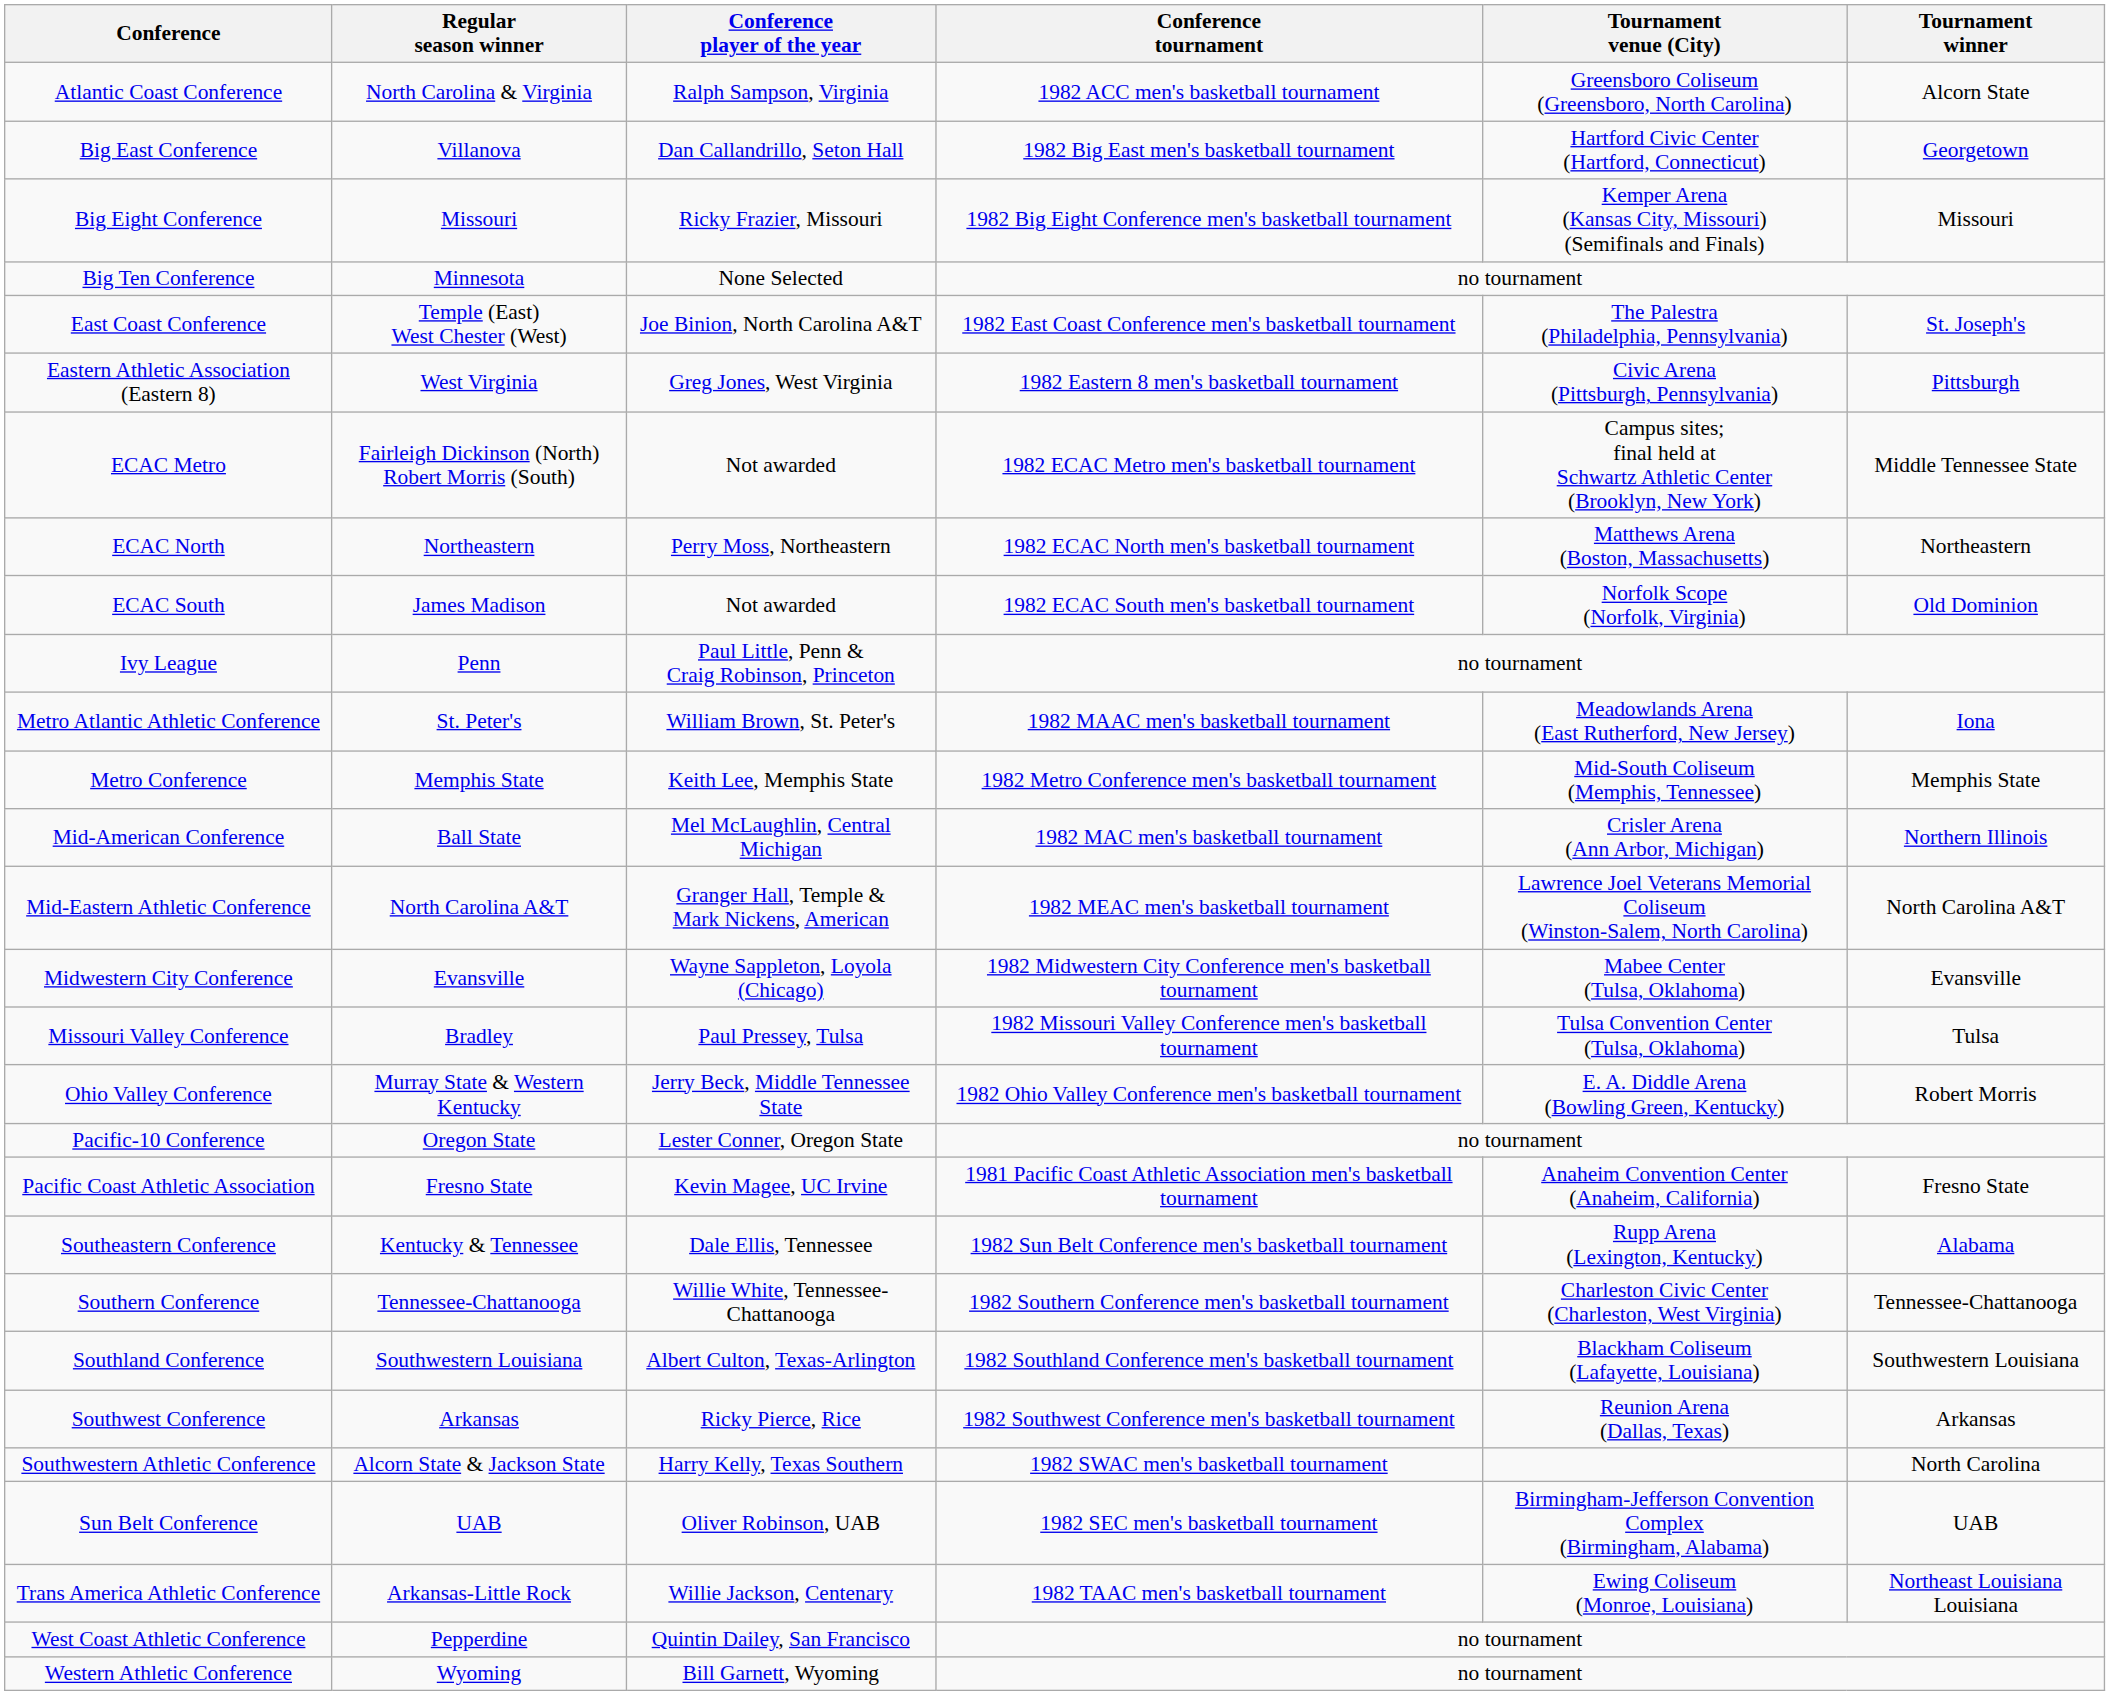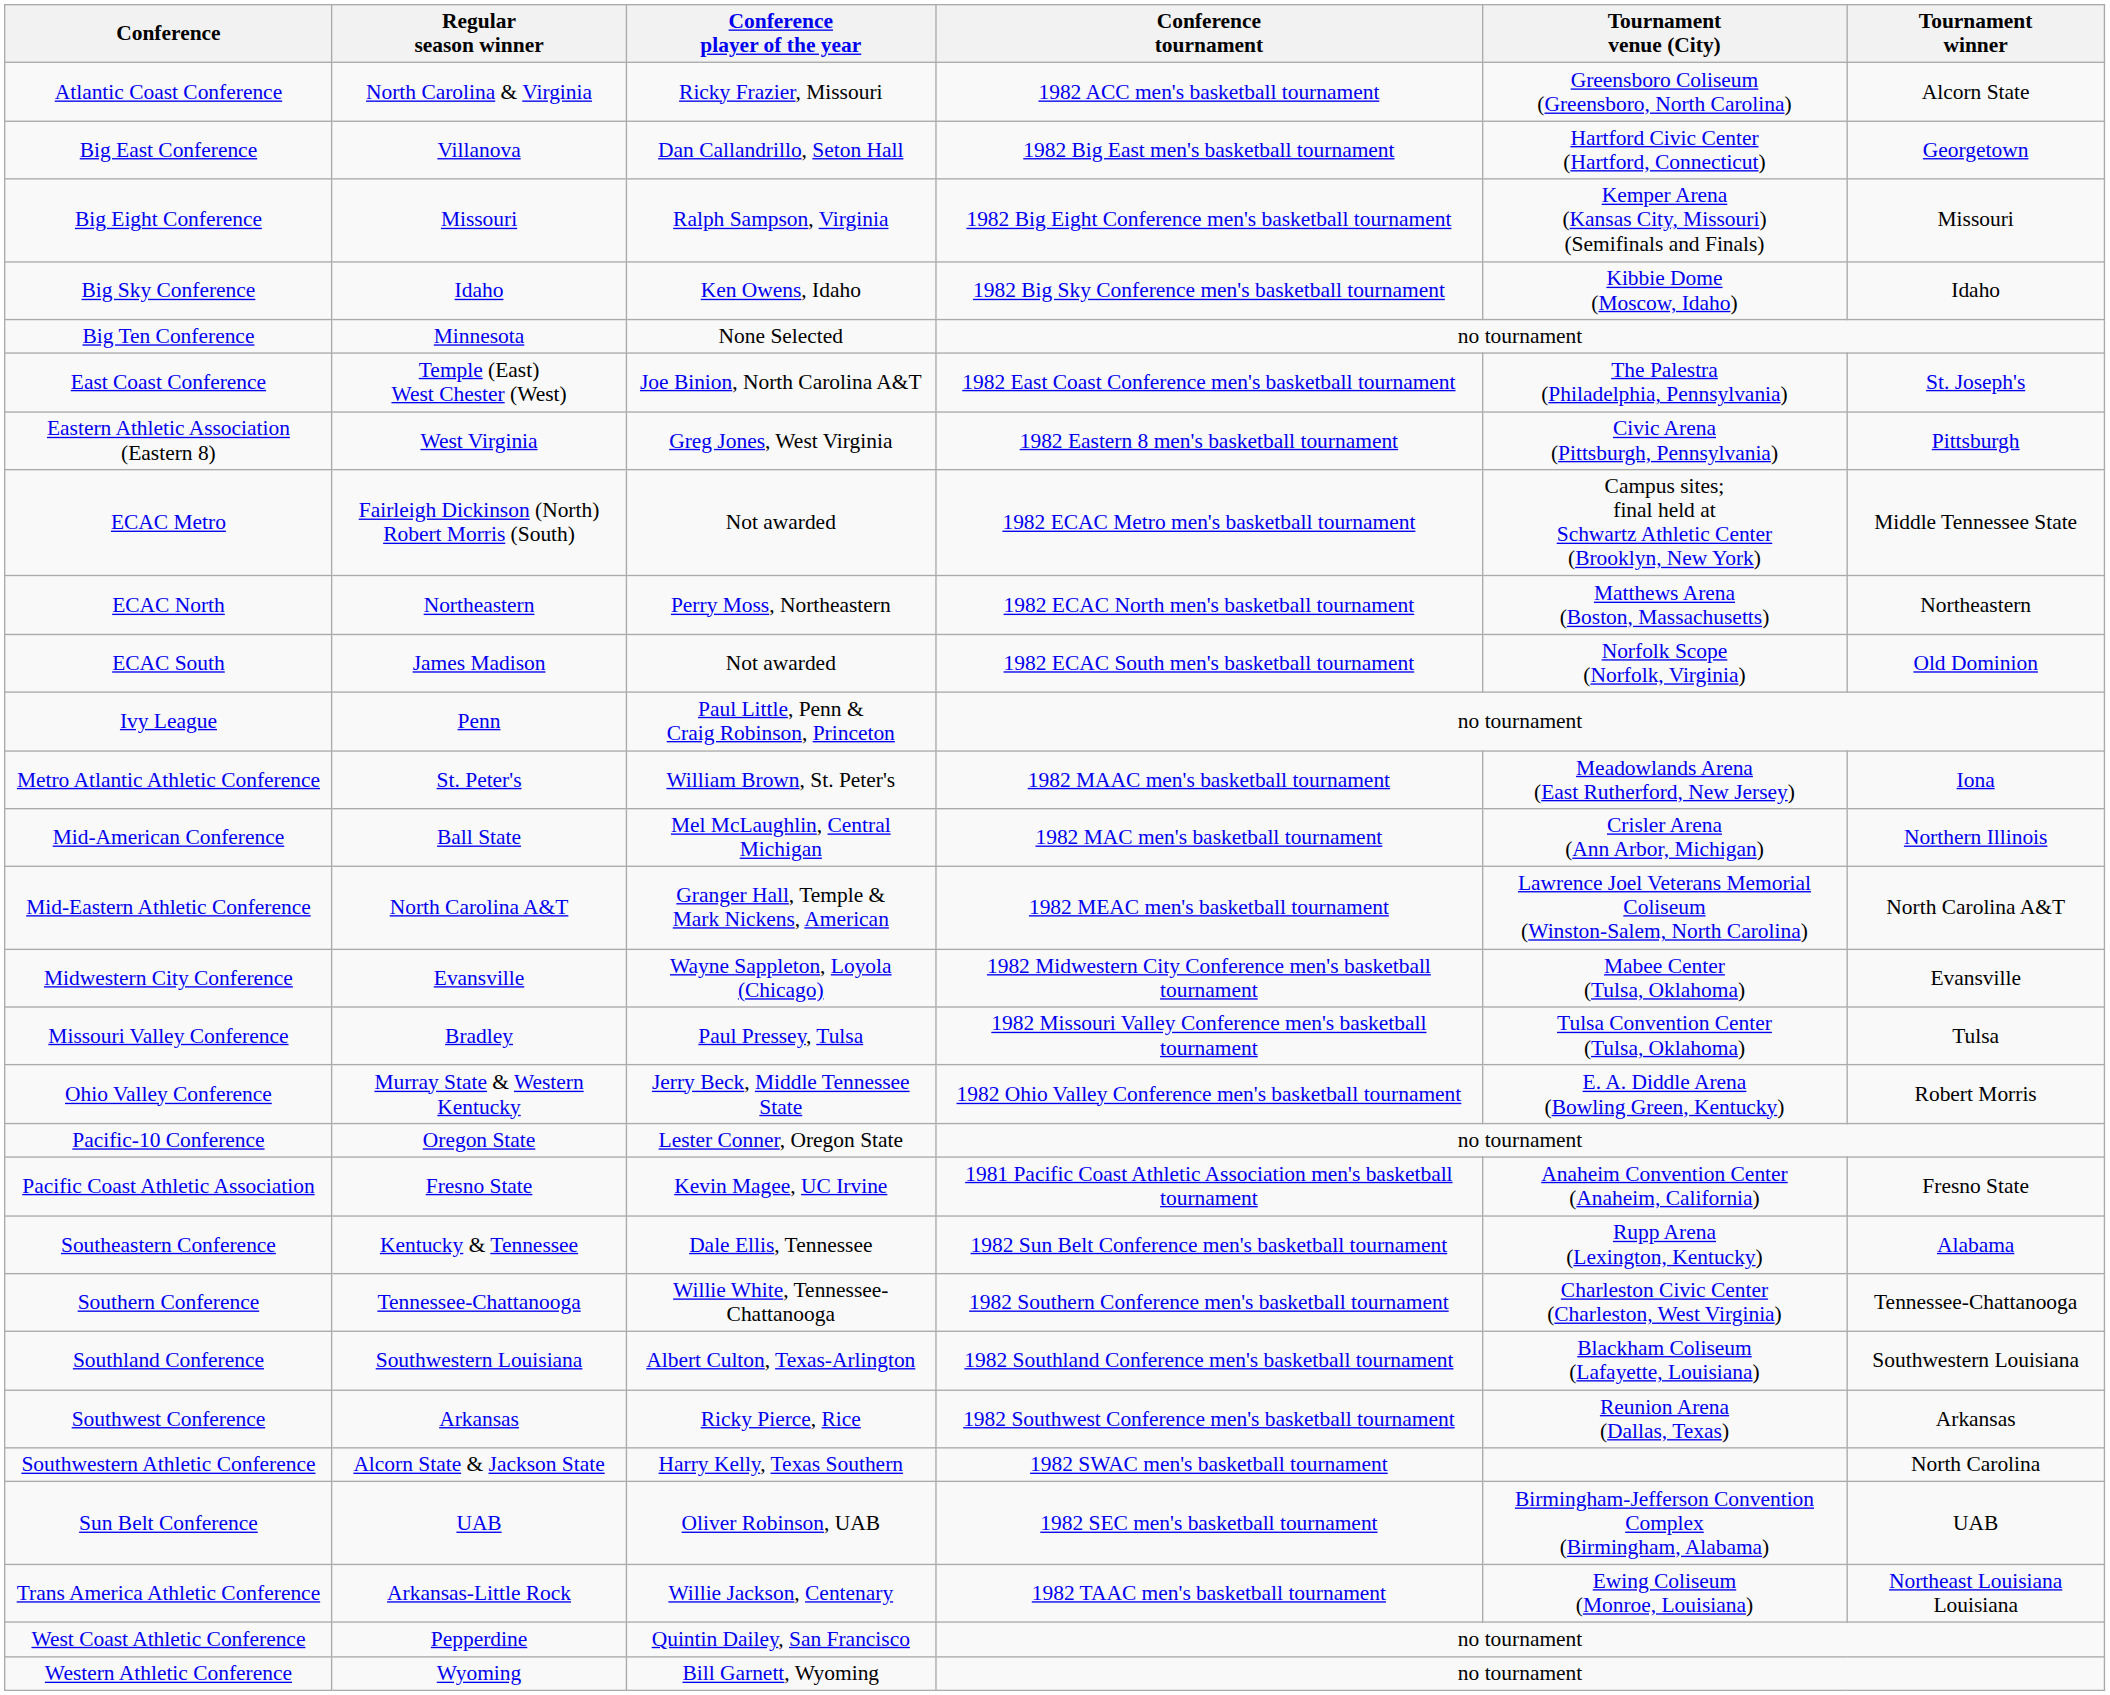 <table class="wikitable" style="text-align:center;">
 <tr>
 <th>Conference</th>
 <th>Regular <br> season winner</th>
 <th><a href='#'>Conference <br> player of the year</a></th>
 <th>Conference <br> tournament</th>
 <th>Tournament <br> venue (City)</th>
 <th>Tournament <br> winner</th>
 </tr>
 <tr>
 <td><a href='#'>Atlantic Coast Conference</a></td>
 <td><a href='#'>North Carolina</a> & <a href='#'>Virginia</a></td>
-<td><a href='#'>Ralph Sampson</a>, <a href='#'>Virginia</a></td>
+<td><a href='#'>Ricky Frazier</a>, Missouri</td>
 <td><a href='#'>1982 ACC men's basketball tournament</a></td>
 <td><a href='#'>Greensboro Coliseum</a><br>(<a href='#'>Greensboro, North Carolina</a>)</td>
 <td>Alcorn State</td>
 </tr>
 <tr>
 <td><a href='#'>Big East Conference</a></td>
 <td><a href='#'>Villanova</a></td>
 <td><a href='#'>Dan Callandrillo</a>, <a href='#'>Seton Hall</a></td>
 <td><a href='#'>1982 Big East men's basketball tournament</a></td>
 <td><a href='#'>Hartford Civic Center</a><br>(<a href='#'>Hartford, Connecticut</a>)</td>
 <td><a href='#'>Georgetown</a></td>
 </tr>
 <tr>
 <td><a href='#'>Big Eight Conference</a></td>
 <td><a href='#'>Missouri</a></td>
-<td><a href='#'>Ricky Frazier</a>, Missouri</td>
+<td><a href='#'>Ralph Sampson</a>, <a href='#'>Virginia</a></td>
 <td><a href='#'>1982 Big Eight Conference men's basketball tournament</a></td>
 <td><a href='#'>Kemper Arena</a><br>(<a href='#'>Kansas City, Missouri</a>)<br>(Semifinals and Finals)</td>
 <td>Missouri</td>
+</tr>
+<tr>
+<td><a href='#'>Big Sky Conference</a></td>
+<td><a href='#'>Idaho</a></td>
+<td><a href='#'>Ken Owens</a>, Idaho </td>
+<td><a href='#'>1982 Big Sky Conference men's basketball tournament</a></td>
+<td><a href='#'>Kibbie Dome</a><br>(<a href='#'>Moscow, Idaho</a>)</td>
+<td>Idaho</td>
 </tr>
 <tr>
 <td><a href='#'>Big Ten Conference</a></td>
 <td><a href='#'>Minnesota</a></td>
 <td>None Selected</td>
 <td colspan=3>no tournament</td>
 </tr>
 <tr>
 <td><a href='#'>East Coast Conference</a></td>
 <td><a href='#'>Temple</a> (East)<br> <a href='#'>West Chester</a> (West)</td>
 <td><a href='#'>Joe Binion</a>, North Carolina A&T</td>
 <td><a href='#'>1982 East Coast Conference men's basketball tournament</a></td>
 <td><a href='#'>The Palestra</a><br>(<a href='#'>Philadelphia, Pennsylvania</a>)</td>
 <td><a href='#'>St. Joseph's</a></td>
 </tr>
 <tr>
 <td><a href='#'>Eastern Athletic Association</a> (Eastern 8)</td>
 <td><a href='#'>West Virginia</a></td>
 <td><a href='#'>Greg Jones</a>, West Virginia</td>
 <td><a href='#'>1982 Eastern 8 men's basketball tournament</a></td>
 <td><a href='#'>Civic Arena</a> <br>(<a href='#'>Pittsburgh, Pennsylvania</a>)</td>
 <td><a href='#'>Pittsburgh</a></td>
 </tr>
 <tr>
 <td><a href='#'>ECAC Metro</a></td>
 <td><a href='#'>Fairleigh Dickinson</a> (North)<br><a href='#'>Robert Morris</a> (South)</td>
 <td>Not awarded</td>
 <td><a href='#'>1982 ECAC Metro men's basketball tournament</a></td>
 <td>Campus sites;<br>final held at<br><a href='#'>Schwartz Athletic Center</a><br>(<a href='#'>Brooklyn, New York</a>)</td>
 <td>Middle Tennessee State</td>
 </tr>
 <tr>
 <td><a href='#'>ECAC North</a></td>
 <td><a href='#'>Northeastern</a></td>
 <td><a href='#'>Perry Moss</a>, Northeastern</td>
 <td><a href='#'>1982 ECAC North men's basketball tournament</a></td>
 <td><a href='#'>Matthews Arena</a> <br>(<a href='#'>Boston, Massachusetts</a>)</td>
 <td>Northeastern</td>
 </tr>
 <tr>
 <td><a href='#'>ECAC South</a></td>
 <td><a href='#'>James Madison</a></td>
 <td>Not awarded</td>
 <td><a href='#'>1982 ECAC South men's basketball tournament</a></td>
 <td><a href='#'>Norfolk Scope</a><br>(<a href='#'>Norfolk, Virginia</a>)</td>
 <td><a href='#'>Old Dominion</a></td>
 </tr>
 <tr>
 <td><a href='#'>Ivy League</a></td>
 <td><a href='#'>Penn</a></td>
 <td><a href='#'>Paul Little</a>, Penn & <br><a href='#'>Craig Robinson</a>, <a href='#'>Princeton</a></td>
 <td colspan=3>no tournament</td>
 </tr>
 <tr>
 <td><a href='#'>Metro Atlantic Athletic Conference</a></td>
 <td><a href='#'>St. Peter's</a></td>
 <td><a href='#'>William Brown</a>, St. Peter's</td>
 <td><a href='#'>1982 MAAC men's basketball tournament</a></td>
 <td><a href='#'>Meadowlands Arena</a><br>(<a href='#'>East Rutherford, New Jersey</a>)</td>
 <td><a href='#'>Iona</a></td>
-</tr>
-<tr>
-<td><a href='#'>Metro Conference</a></td>
-<td><a href='#'>Memphis State</a></td>
-<td><a href='#'>Keith Lee</a>, Memphis State</td>
-<td><a href='#'>1982 Metro Conference men's basketball tournament</a></td>
-<td><a href='#'>Mid-South Coliseum</a><br>(<a href='#'>Memphis, Tennessee</a>)</td>
-<td>Memphis State</td>
 </tr>
 <tr>
 <td><a href='#'>Mid-American Conference</a></td>
 <td><a href='#'>Ball State</a></td>
 <td><a href='#'>Mel McLaughlin</a>, <a href='#'>Central Michigan</a></td>
 <td><a href='#'>1982 MAC men's basketball tournament</a></td>
 <td><a href='#'>Crisler Arena</a><br>(<a href='#'>Ann Arbor, Michigan</a>)</td>
 <td><a href='#'>Northern Illinois</a></td>
 </tr>
 <tr>
 <td><a href='#'>Mid-Eastern Athletic Conference</a></td>
 <td><a href='#'>North Carolina A&T</a></td>
 <td><a href='#'>Granger Hall</a>, Temple & <br><a href='#'>Mark Nickens</a>, <a href='#'>American</a></td>
 <td><a href='#'>1982 MEAC men's basketball tournament</a></td>
 <td><a href='#'>Lawrence Joel Veterans Memorial Coliseum</a><br>(<a href='#'>Winston-Salem, North Carolina</a>)</td>
 <td>North Carolina A&T</td>
 </tr>
 <tr>
 <td><a href='#'>Midwestern City Conference</a></td>
 <td><a href='#'>Evansville</a></td>
 <td><a href='#'>Wayne Sappleton</a>, <a href='#'>Loyola (Chicago)</a></td>
 <td><a href='#'>1982 Midwestern City Conference men's basketball tournament</a></td>
 <td><a href='#'>Mabee Center</a><br>(<a href='#'>Tulsa, Oklahoma</a>)</td>
 <td>Evansville</td>
 </tr>
 <tr>
 <td><a href='#'>Missouri Valley Conference</a></td>
 <td><a href='#'>Bradley</a></td>
 <td><a href='#'>Paul Pressey</a>, <a href='#'>Tulsa</a></td>
 <td><a href='#'>1982 Missouri Valley Conference men's basketball tournament</a></td>
 <td><a href='#'>Tulsa Convention Center</a><br>(<a href='#'>Tulsa, Oklahoma</a>)</td>
 <td>Tulsa</td>
 </tr>
 <tr>
 <td><a href='#'>Ohio Valley Conference</a></td>
 <td><a href='#'>Murray State</a> & <a href='#'>Western Kentucky</a></td>
 <td><a href='#'>Jerry Beck</a>, <a href='#'>Middle Tennessee State</a></td>
 <td><a href='#'>1982 Ohio Valley Conference men's basketball tournament</a></td>
 <td><a href='#'>E. A. Diddle Arena</a><br>(<a href='#'>Bowling Green, Kentucky</a>)</td>
 <td>Robert Morris</td>
 </tr>
 <tr>
 <td><a href='#'>Pacific-10 Conference</a></td>
 <td><a href='#'>Oregon State</a></td>
 <td><a href='#'>Lester Conner</a>, Oregon State</td>
 <td colspan=3>no tournament</td>
 </tr>
 <tr>
 <td><a href='#'>Pacific Coast Athletic Association</a></td>
 <td><a href='#'>Fresno State</a></td>
 <td><a href='#'>Kevin Magee</a>, <a href='#'>UC Irvine</a></td>
 <td><a href='#'>1981 Pacific Coast Athletic Association men's basketball tournament</a></td>
 <td><a href='#'>Anaheim Convention Center</a><br>(<a href='#'>Anaheim, California</a>)</td>
 <td>Fresno State</td>
 </tr>
 <tr>
 <td><a href='#'>Southeastern Conference</a></td>
 <td><a href='#'>Kentucky</a> & <a href='#'>Tennessee</a></td>
 <td><a href='#'>Dale Ellis</a>, Tennessee</td>
 <td><a href='#'>1982 Sun Belt Conference men's basketball tournament</a></td>
 <td><a href='#'>Rupp Arena</a><br>(<a href='#'>Lexington, Kentucky</a>)</td>
 <td><a href='#'>Alabama</a></td>
 </tr>
 <tr>
 <td><a href='#'>Southern Conference</a></td>
 <td><a href='#'>Tennessee-Chattanooga</a></td>
 <td><a href='#'>Willie White</a>, Tennessee-Chattanooga</td>
 <td><a href='#'>1982 Southern Conference men's basketball tournament</a></td>
 <td><a href='#'>Charleston Civic Center</a><br>(<a href='#'>Charleston, West Virginia</a>)</td>
 <td>Tennessee-Chattanooga</td>
 </tr>
 <tr>
 <td><a href='#'>Southland Conference</a></td>
 <td><a href='#'>Southwestern Louisiana</a></td>
 <td><a href='#'>Albert Culton</a>, <a href='#'>Texas-Arlington</a></td>
 <td><a href='#'>1982 Southland Conference men's basketball tournament</a></td>
 <td><a href='#'>Blackham Coliseum</a><br>(<a href='#'>Lafayette, Louisiana</a>)</td>
 <td>Southwestern Louisiana</td>
 </tr>
 <tr>
 <td><a href='#'>Southwest Conference</a></td>
 <td><a href='#'>Arkansas</a></td>
 <td><a href='#'>Ricky Pierce</a>, <a href='#'>Rice</a></td>
 <td><a href='#'>1982 Southwest Conference men's basketball tournament</a></td>
 <td><a href='#'>Reunion Arena</a><br>(<a href='#'>Dallas, Texas</a>)</td>
 <td>Arkansas</td>
 </tr>
 <tr>
 <td><a href='#'>Southwestern Athletic Conference</a></td>
 <td><a href='#'>Alcorn State</a> & <a href='#'>Jackson State</a></td>
 <td><a href='#'>Harry Kelly</a>, <a href='#'>Texas Southern</a></td>
 <td><a href='#'>1982 SWAC men's basketball tournament</a></td>
 <td></td>
 <td>North Carolina</td>
 </tr>
 <tr>
 <td><a href='#'>Sun Belt Conference</a></td>
 <td><a href='#'>UAB</a></td>
 <td><a href='#'>Oliver Robinson</a>, UAB</td>
 <td><a href='#'>1982 SEC men's basketball tournament</a></td>
 <td><a href='#'>Birmingham-Jefferson Convention Complex</a><br>(<a href='#'>Birmingham, Alabama</a>)</td>
 <td>UAB</td>
 </tr>
 <tr>
 <td><a href='#'>Trans America Athletic Conference</a></td>
 <td><a href='#'>Arkansas-Little Rock</a></td>
 <td><a href='#'>Willie Jackson</a>, <a href='#'>Centenary</a></td>
 <td><a href='#'>1982 TAAC men's basketball tournament</a></td>
 <td><a href='#'>Ewing Coliseum</a><br>(<a href='#'>Monroe, Louisiana</a>)</td>
 <td><a href='#'>Northeast Louisiana</a> Louisiana</td>
 </tr>
 <tr>
 <td><a href='#'>West Coast Athletic Conference</a></td>
 <td><a href='#'>Pepperdine</a></td>
 <td><a href='#'>Quintin Dailey</a>, <a href='#'>San Francisco</a></td>
 <td colspan=3>no tournament</td>
 </tr>
 <tr>
 <td><a href='#'>Western Athletic Conference</a></td>
 <td><a href='#'>Wyoming</a></td>
 <td><a href='#'>Bill Garnett</a>, Wyoming</td>
 <td colspan=3>no tournament</td>
 </tr>
 </table>
